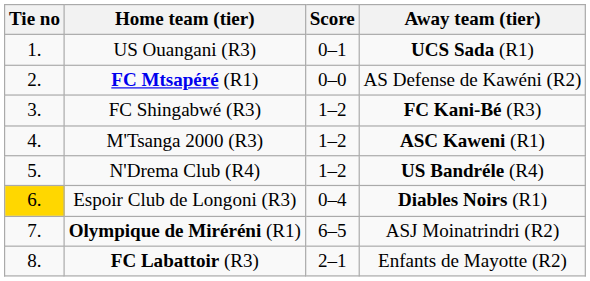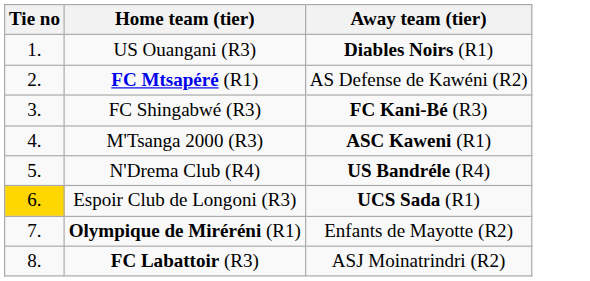 <table class="wikitable" style="text-align: center">
 <tr>
 <th>Tie no</th>
 <th>Home team (tier)</th>
-<th>Score</th>
 <th>Away team (tier)</th>
 </tr>
 <tr>
 <td>1.</td>
 <td> US Ouangani (R3)</td>
-<td>0–1</td>
-<td><strong>UCS Sada</strong> (R1) </td>
+<td><strong>Diables Noirs</strong> (R1) </td>
 </tr>
 <tr>
 <td>2.</td>
 <td> <strong><a href='#'>FC Mtsapéré</a></strong> (R1)</td>
-<td>0–0 </td>
 <td>AS Defense de Kawéni (R2) </td>
 </tr>
 <tr>
 <td>3.</td>
 <td> FC Shingabwé (R3)</td>
-<td>1–2</td>
 <td><strong>FC Kani-Bé</strong> (R3) </td>
 </tr>
 <tr>
 <td>4.</td>
 <td> M'Tsanga 2000 (R3)</td>
-<td>1–2</td>
 <td><strong>ASC Kaweni</strong> (R1) </td>
 </tr>
 <tr>
 <td>5.</td>
 <td> N'Drema Club (R4)</td>
-<td>1–2</td>
 <td><strong>US Bandréle</strong> (R4) </td>
 </tr>
 <tr>
 <td style="background: gold;">6.</td>
 <td> Espoir Club de Longoni (R3)</td>
-<td>0–4</td>
-<td><strong>Diables Noirs</strong> (R1) </td>
+<td><strong>UCS Sada</strong> (R1) </td>
 </tr>
 <tr>
 <td>7.</td>
 <td> <strong>Olympique de Miréréni</strong> (R1)</td>
-<td>6–5 </td>
-<td>ASJ Moinatrindri (R2) </td>
+<td>Enfants de Mayotte (R2) </td>
 </tr>
 <tr>
 <td>8.</td>
 <td> <strong>FC Labattoir</strong> (R3)</td>
-<td>2–1</td>
-<td>Enfants de Mayotte (R2) </td>
+<td>ASJ Moinatrindri (R2) </td>
 </tr>
 </table>
